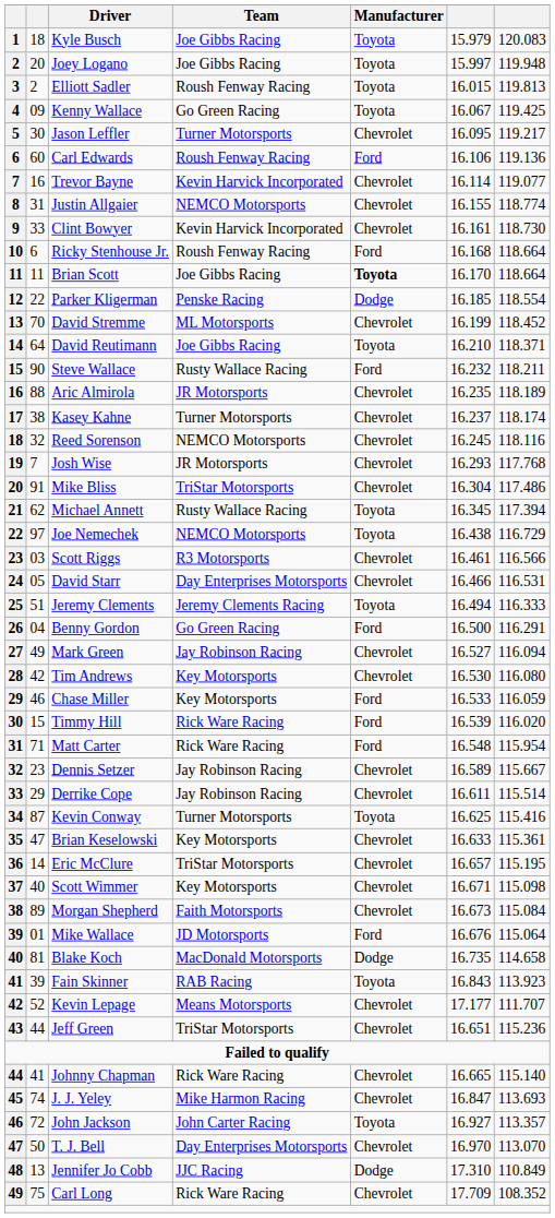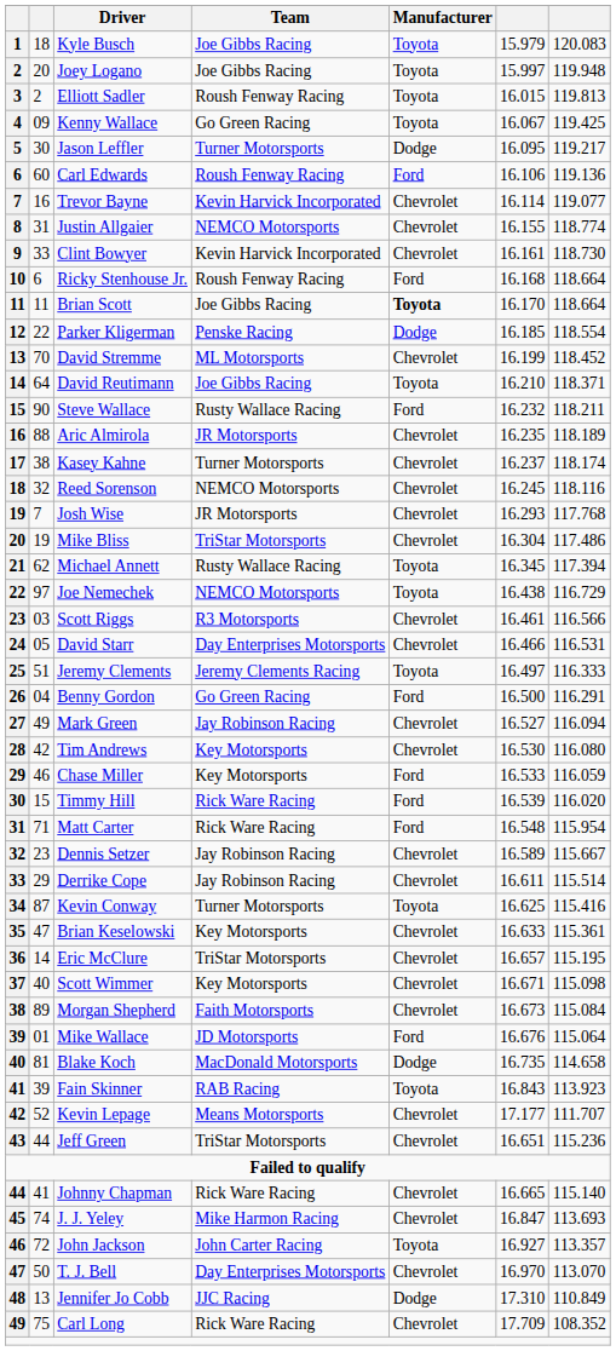 <table class="wikitable">
 <tr>
 </tr>
 <tr>
 <th scope="col"></th>
 <th scope="col"></th>
 <th scope="col">Driver</th>
 <th scope="col">Team</th>
 <th scope="col">Manufacturer</th>
 <th scope="col"></th>
 <th scope="col"></th>
 </tr>
 <tr>
 <th scope="row">1</th>
 <td>18</td>
 <td><a href='#'>Kyle Busch</a></td>
 <td><a href='#'>Joe Gibbs Racing</a></td>
 <td><a href='#'>Toyota</a></td>
 <td>15.979</td>
 <td>120.083</td>
 </tr>
 <tr>
 <th scope="row">2</th>
 <td>20</td>
 <td><a href='#'>Joey Logano</a></td>
 <td>Joe Gibbs Racing</td>
 <td>Toyota</td>
 <td>15.997</td>
 <td>119.948</td>
 </tr>
 <tr>
 <th scope="row">3</th>
 <td>2</td>
 <td><a href='#'>Elliott Sadler</a></td>
 <td>Roush Fenway Racing</td>
 <td>Toyota</td>
 <td>16.015</td>
 <td>119.813</td>
 </tr>
 <tr>
 <th scope="row">4</th>
 <td>09</td>
 <td><a href='#'>Kenny Wallace</a></td>
 <td>Go Green Racing</td>
 <td>Toyota</td>
 <td>16.067</td>
 <td>119.425</td>
 </tr>
 <tr>
 <th scope="row">5</th>
 <td>30</td>
 <td><a href='#'>Jason Leffler</a></td>
 <td><a href='#'>Turner Motorsports</a></td>
-<td>Chevrolet</td>
+<td>Dodge</td>
 <td>16.095</td>
 <td>119.217</td>
 </tr>
 <tr>
 <th scope="row">6</th>
 <td>60</td>
 <td><a href='#'>Carl Edwards</a></td>
 <td><a href='#'>Roush Fenway Racing</a></td>
 <td><a href='#'>Ford</a></td>
 <td>16.106</td>
 <td>119.136</td>
 </tr>
 <tr>
 <th scope="row">7</th>
 <td>16</td>
 <td><a href='#'>Trevor Bayne</a></td>
 <td><a href='#'>Kevin Harvick Incorporated</a></td>
 <td>Chevrolet</td>
 <td>16.114</td>
 <td>119.077</td>
 </tr>
 <tr>
 <th scope="row">8</th>
 <td>31</td>
 <td><a href='#'>Justin Allgaier</a></td>
 <td><a href='#'>NEMCO Motorsports</a></td>
 <td>Chevrolet</td>
 <td>16.155</td>
 <td>118.774</td>
 </tr>
 <tr>
 <th scope="row">9</th>
 <td>33</td>
 <td><a href='#'>Clint Bowyer</a></td>
 <td>Kevin Harvick Incorporated</td>
 <td>Chevrolet</td>
 <td>16.161</td>
 <td>118.730</td>
 </tr>
 <tr>
 <th scope="row">10</th>
 <td>6</td>
 <td><a href='#'>Ricky Stenhouse Jr.</a></td>
 <td>Roush Fenway Racing</td>
 <td>Ford</td>
 <td>16.168</td>
 <td>118.664</td>
 </tr>
 <tr>
 <th scope="row">11</th>
 <td>11</td>
 <td><a href='#'>Brian Scott</a></td>
 <td>Joe Gibbs Racing</td>
 <td><strong>Toyota</strong></td>
 <td>16.170</td>
 <td>118.664</td>
 </tr>
 <tr>
 <th scope="row">12</th>
 <td>22</td>
 <td><a href='#'>Parker Kligerman</a></td>
 <td><a href='#'>Penske Racing</a></td>
 <td><a href='#'>Dodge</a></td>
 <td>16.185</td>
 <td>118.554</td>
 </tr>
 <tr>
 <th scope="row">13</th>
 <td>70</td>
 <td><a href='#'>David Stremme</a></td>
 <td><a href='#'>ML Motorsports</a></td>
 <td>Chevrolet</td>
 <td>16.199</td>
 <td>118.452</td>
 </tr>
 <tr>
 <th scope="row">14</th>
 <td>64</td>
 <td><a href='#'>David Reutimann</a></td>
 <td><a href='#'>Joe Gibbs Racing</a></td>
 <td>Toyota</td>
 <td>16.210</td>
 <td>118.371</td>
 </tr>
 <tr>
 <th scope="row">15</th>
 <td>90</td>
 <td><a href='#'>Steve Wallace</a></td>
 <td>Rusty Wallace Racing</td>
 <td>Ford</td>
 <td>16.232</td>
 <td>118.211</td>
 </tr>
 <tr>
 <th scope="row">16</th>
 <td>88</td>
 <td><a href='#'>Aric Almirola</a></td>
 <td><a href='#'>JR Motorsports</a></td>
 <td>Chevrolet</td>
 <td>16.235</td>
 <td>118.189</td>
 </tr>
 <tr>
 <th scope="row">17</th>
 <td>38</td>
 <td><a href='#'>Kasey Kahne</a></td>
 <td>Turner Motorsports</td>
 <td>Chevrolet</td>
 <td>16.237</td>
 <td>118.174</td>
 </tr>
 <tr>
 <th scope="row">18</th>
 <td>32</td>
 <td><a href='#'>Reed Sorenson</a></td>
 <td>NEMCO Motorsports</td>
 <td>Chevrolet</td>
 <td>16.245</td>
 <td>118.116</td>
 </tr>
 <tr>
 <th scope="row">19</th>
 <td>7</td>
 <td><a href='#'>Josh Wise</a></td>
 <td>JR Motorsports</td>
 <td>Chevrolet</td>
 <td>16.293</td>
 <td>117.768</td>
 </tr>
 <tr>
 <th scope="row">20</th>
-<td>91</td>
+<td>19</td>
 <td><a href='#'>Mike Bliss</a></td>
 <td><a href='#'>TriStar Motorsports</a></td>
 <td>Chevrolet</td>
 <td>16.304</td>
 <td>117.486</td>
 </tr>
 <tr>
 <th scope="row">21</th>
 <td>62</td>
 <td><a href='#'>Michael Annett</a></td>
 <td>Rusty Wallace Racing</td>
 <td>Toyota</td>
 <td>16.345</td>
 <td>117.394</td>
 </tr>
 <tr>
 <th scope="row">22</th>
 <td>97</td>
 <td><a href='#'>Joe Nemechek</a></td>
 <td><a href='#'>NEMCO Motorsports</a></td>
 <td>Toyota</td>
 <td>16.438</td>
 <td>116.729</td>
 </tr>
 <tr>
 <th scope="row">23</th>
 <td>03</td>
 <td><a href='#'>Scott Riggs</a></td>
 <td><a href='#'>R3 Motorsports</a></td>
 <td>Chevrolet</td>
 <td>16.461</td>
 <td>116.566</td>
 </tr>
 <tr>
 <th scope="row">24</th>
 <td>05</td>
 <td><a href='#'>David Starr</a></td>
 <td><a href='#'>Day Enterprises Motorsports</a></td>
 <td>Chevrolet</td>
 <td>16.466</td>
 <td>116.531</td>
 </tr>
 <tr>
 <th scope="row">25</th>
 <td>51</td>
 <td><a href='#'>Jeremy Clements</a></td>
 <td><a href='#'>Jeremy Clements Racing</a></td>
 <td>Toyota</td>
-<td>16.494</td>
+<td>16.497</td>
 <td>116.333</td>
 </tr>
 <tr>
 <th scope="row">26</th>
 <td>04</td>
 <td><a href='#'>Benny Gordon</a></td>
 <td><a href='#'>Go Green Racing</a></td>
 <td>Ford</td>
 <td>16.500</td>
 <td>116.291</td>
 </tr>
 <tr>
 <th scope="row">27</th>
 <td>49</td>
 <td><a href='#'>Mark Green</a></td>
 <td><a href='#'>Jay Robinson Racing</a></td>
 <td>Chevrolet</td>
 <td>16.527</td>
 <td>116.094</td>
 </tr>
 <tr>
 <th scope="row">28</th>
 <td>42</td>
 <td><a href='#'>Tim Andrews</a></td>
 <td><a href='#'>Key Motorsports</a></td>
 <td>Chevrolet</td>
 <td>16.530</td>
 <td>116.080</td>
 </tr>
 <tr>
 <th scope="row">29</th>
 <td>46</td>
 <td><a href='#'>Chase Miller</a></td>
 <td>Key Motorsports</td>
 <td>Ford</td>
 <td>16.533</td>
 <td>116.059</td>
 </tr>
 <tr>
 <th scope="row">30</th>
 <td>15</td>
 <td><a href='#'>Timmy Hill</a></td>
 <td><a href='#'>Rick Ware Racing</a></td>
 <td>Ford</td>
 <td>16.539</td>
 <td>116.020</td>
 </tr>
 <tr>
 <th scope="row">31</th>
 <td>71</td>
 <td><a href='#'>Matt Carter</a></td>
 <td>Rick Ware Racing</td>
 <td>Ford</td>
 <td>16.548</td>
 <td>115.954</td>
 </tr>
 <tr>
 <th scope="row">32</th>
 <td>23</td>
 <td><a href='#'>Dennis Setzer</a></td>
 <td>Jay Robinson Racing</td>
 <td>Chevrolet</td>
 <td>16.589</td>
 <td>115.667</td>
 </tr>
 <tr>
 <th scope="row">33</th>
 <td>29</td>
 <td><a href='#'>Derrike Cope</a></td>
 <td>Jay Robinson Racing</td>
 <td>Chevrolet</td>
 <td>16.611</td>
 <td>115.514</td>
 </tr>
 <tr>
 <th scope="row">34</th>
 <td>87</td>
 <td><a href='#'>Kevin Conway</a></td>
 <td>Turner Motorsports</td>
 <td>Toyota</td>
 <td>16.625</td>
 <td>115.416</td>
 </tr>
 <tr>
 <th scope="row">35</th>
 <td>47</td>
 <td><a href='#'>Brian Keselowski</a></td>
 <td>Key Motorsports</td>
 <td>Chevrolet</td>
 <td>16.633</td>
 <td>115.361</td>
 </tr>
 <tr>
 <th scope="row">36</th>
 <td>14</td>
 <td><a href='#'>Eric McClure</a></td>
 <td>TriStar Motorsports</td>
 <td>Chevrolet</td>
 <td>16.657</td>
 <td>115.195</td>
 </tr>
 <tr>
 <th scope="row">37</th>
 <td>40</td>
 <td><a href='#'>Scott Wimmer</a></td>
 <td>Key Motorsports</td>
 <td>Chevrolet</td>
 <td>16.671</td>
 <td>115.098</td>
 </tr>
 <tr>
 <th scope="row">38</th>
 <td>89</td>
 <td><a href='#'>Morgan Shepherd</a></td>
 <td><a href='#'>Faith Motorsports</a></td>
 <td>Chevrolet</td>
 <td>16.673</td>
 <td>115.084</td>
 </tr>
 <tr>
 <th scope="row">39</th>
 <td>01</td>
 <td><a href='#'>Mike Wallace</a></td>
 <td><a href='#'>JD Motorsports</a></td>
 <td>Ford</td>
 <td>16.676</td>
 <td>115.064</td>
 </tr>
 <tr>
 <th scope="row">40</th>
 <td>81</td>
 <td><a href='#'>Blake Koch</a></td>
 <td><a href='#'>MacDonald Motorsports</a></td>
 <td>Dodge</td>
 <td>16.735</td>
 <td>114.658</td>
 </tr>
 <tr>
 <th scope="row">41</th>
 <td>39</td>
 <td><a href='#'>Fain Skinner</a></td>
 <td><a href='#'>RAB Racing</a></td>
 <td>Toyota</td>
 <td>16.843</td>
 <td>113.923</td>
 </tr>
 <tr>
 <th scope="row">42</th>
 <td>52</td>
 <td><a href='#'>Kevin Lepage</a></td>
 <td><a href='#'>Means Motorsports</a></td>
 <td>Chevrolet</td>
 <td>17.177</td>
 <td>111.707</td>
 </tr>
 <tr>
 <th scope="row">43</th>
 <td>44</td>
 <td><a href='#'>Jeff Green</a></td>
 <td>TriStar Motorsports</td>
 <td>Chevrolet</td>
 <td>16.651</td>
 <td>115.236</td>
 </tr>
 <tr>
 <td colspan="8" style="text-align:center;"><strong>Failed to qualify</strong></td>
 </tr>
 <tr>
 <th scope="row">44</th>
 <td>41</td>
 <td><a href='#'>Johnny Chapman</a></td>
 <td>Rick Ware Racing</td>
 <td>Chevrolet</td>
 <td>16.665</td>
 <td>115.140</td>
 </tr>
 <tr>
 <th scope="row">45</th>
 <td>74</td>
 <td><a href='#'>J. J. Yeley</a></td>
 <td><a href='#'>Mike Harmon Racing</a></td>
 <td>Chevrolet</td>
 <td>16.847</td>
 <td>113.693</td>
 </tr>
 <tr>
 <th scope="row">46</th>
 <td>72</td>
 <td><a href='#'>John Jackson</a></td>
 <td><a href='#'>John Carter Racing</a></td>
 <td>Toyota</td>
 <td>16.927</td>
 <td>113.357</td>
 </tr>
 <tr>
 <th scope="row">47</th>
 <td>50</td>
 <td><a href='#'>T. J. Bell</a></td>
 <td><a href='#'>Day Enterprises Motorsports</a></td>
 <td>Chevrolet</td>
 <td>16.970</td>
 <td>113.070</td>
 </tr>
 <tr>
 <th scope="row">48</th>
 <td>13</td>
 <td><a href='#'>Jennifer Jo Cobb</a></td>
 <td><a href='#'>JJC Racing</a></td>
 <td>Dodge</td>
 <td>17.310</td>
 <td>110.849</td>
 </tr>
 <tr>
 <th scope="row">49</th>
 <td>75</td>
 <td><a href='#'>Carl Long</a></td>
 <td>Rick Ware Racing</td>
 <td>Chevrolet</td>
 <td>17.709</td>
 <td>108.352</td>
 </tr>
 <tr>
 <td colspan="8"></td>
 </tr>
 </table>
